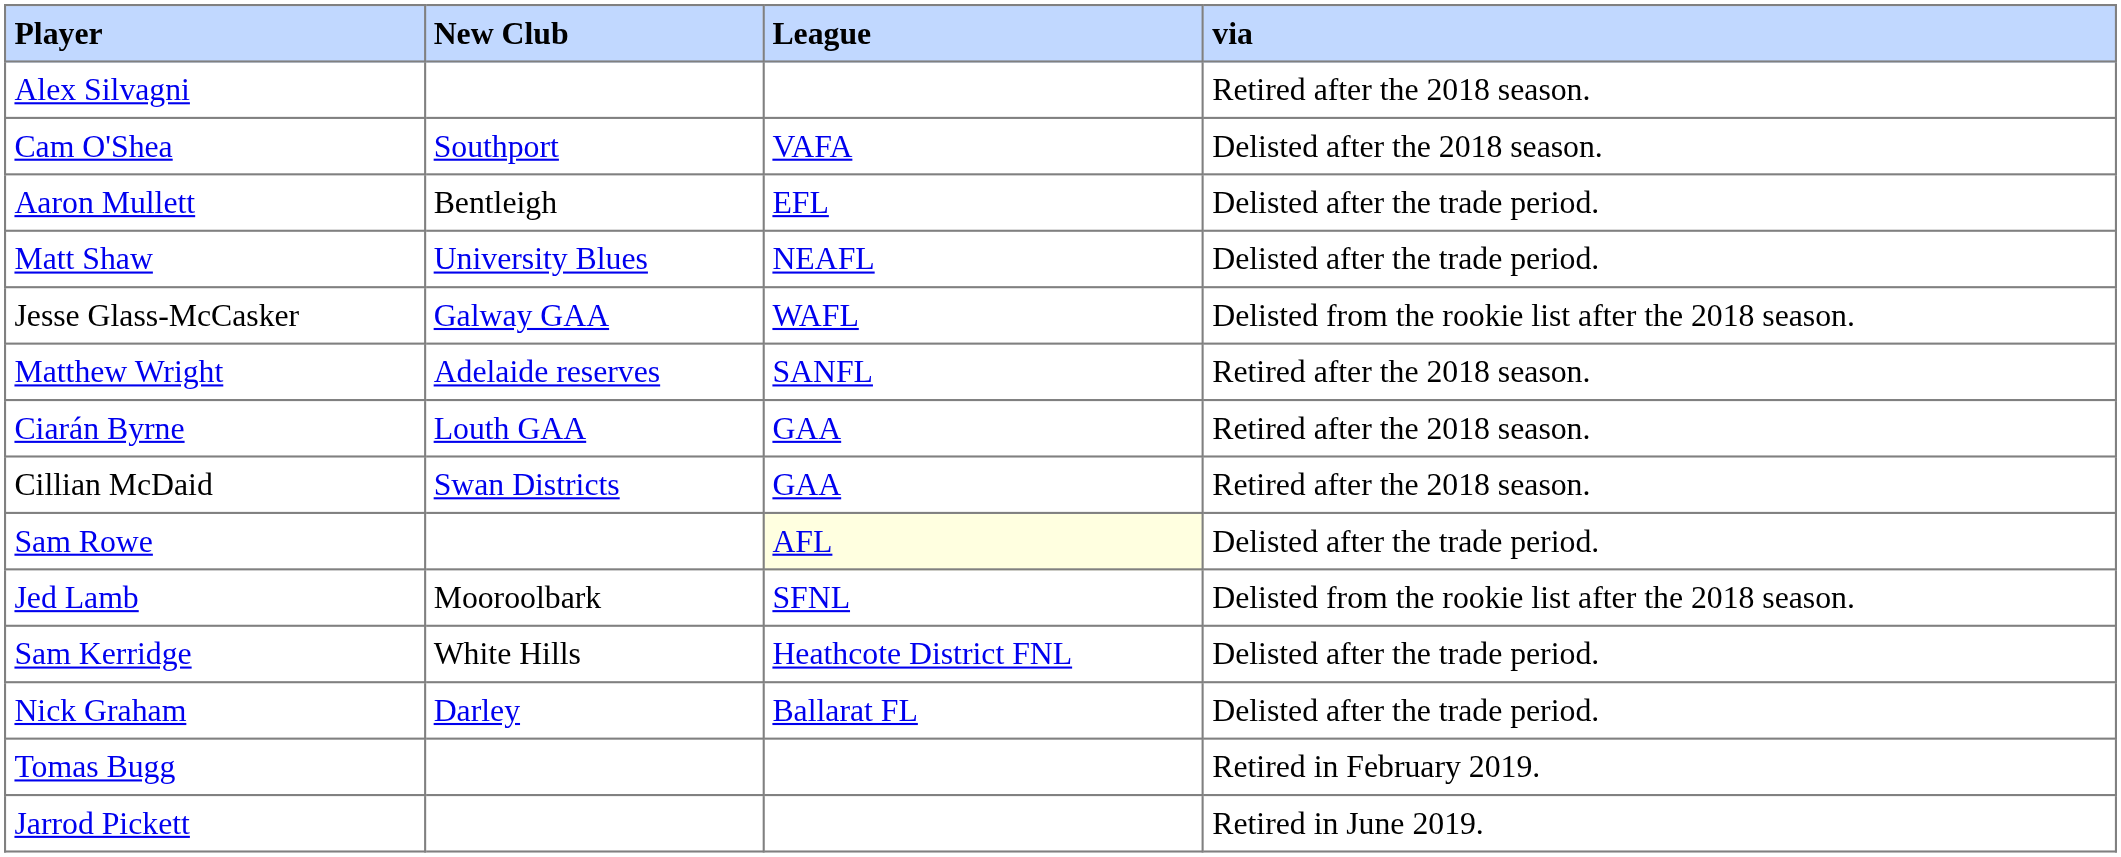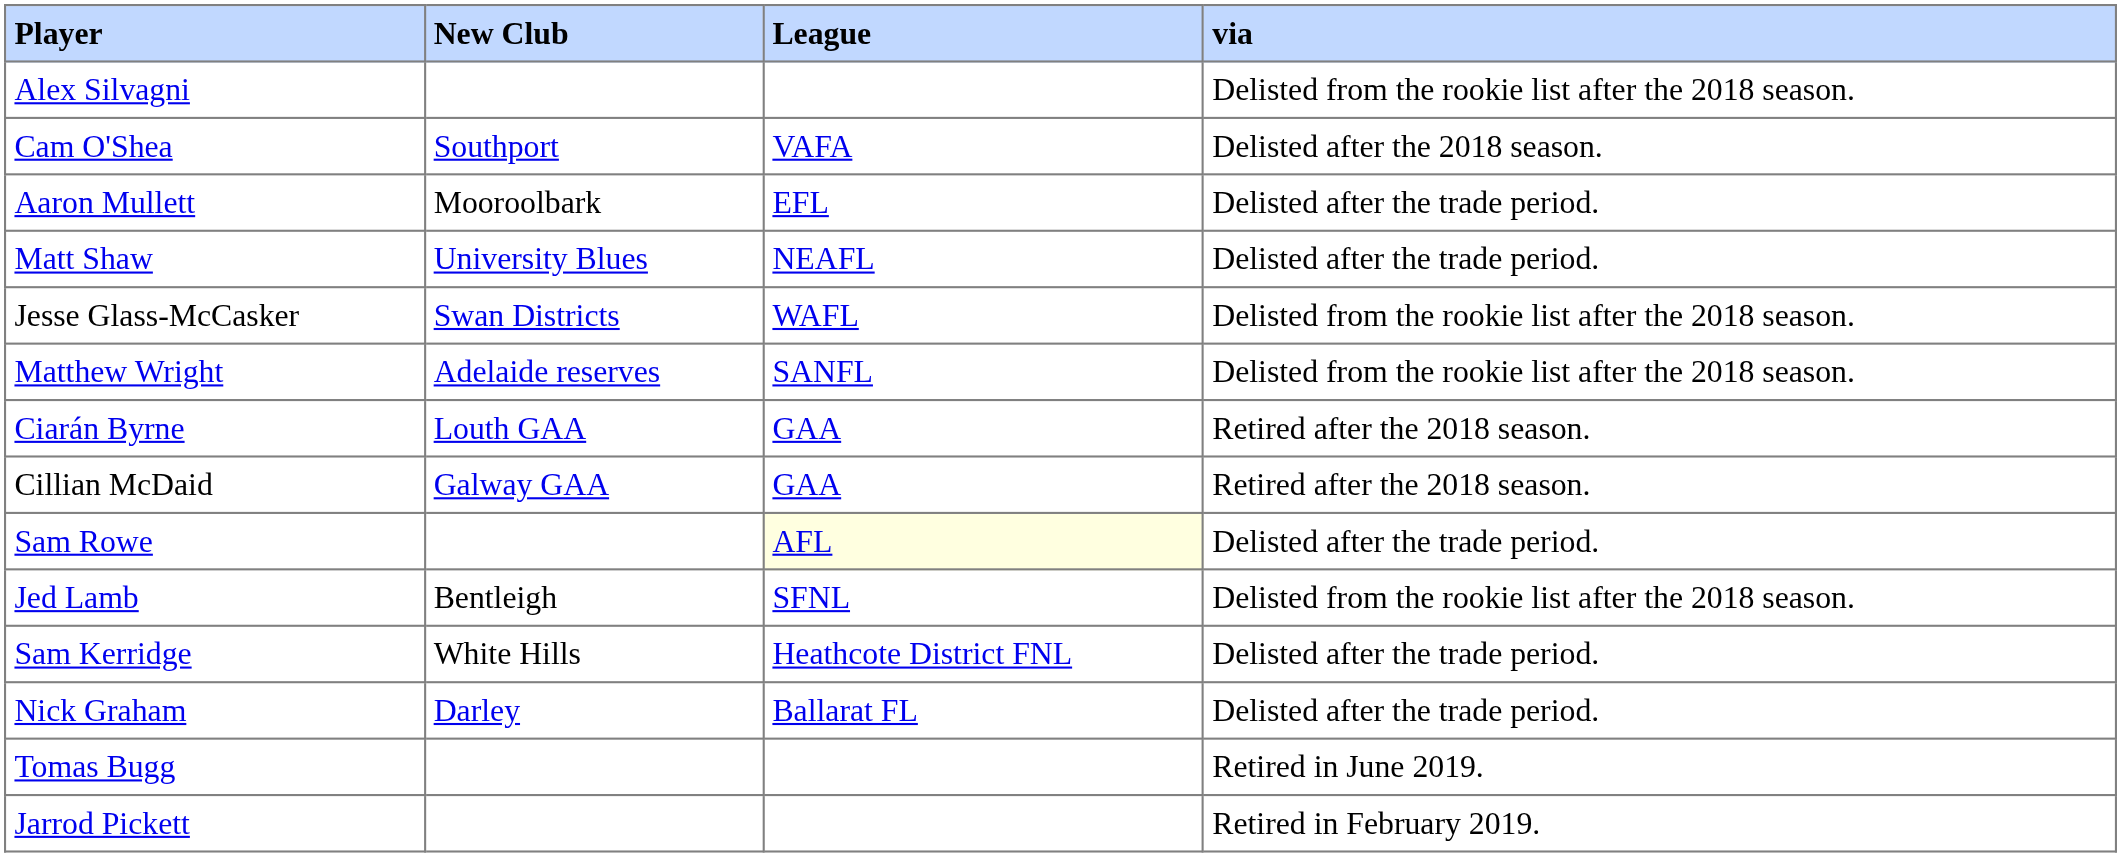 <table border="1" cellpadding="4" cellspacing="0"  style="text-align:left; font-size:95%; border-collapse:collapse; width:80%;">
 <tr style="background:#C1D8FF;">
 <th>Player</th>
 <th>New Club</th>
 <th>League</th>
 <th>via</th>
 </tr>
 <tr>
 <td> <a href='#'>Alex Silvagni</a></td>
 <td></td>
 <td></td>
-<td>Retired after the 2018 season.</td>
+<td>Delisted from the rookie list after the 2018 season.</td>
 </tr>
 <tr>
 <td> <a href='#'>Cam O'Shea</a></td>
 <td><a href='#'>Southport</a></td>
 <td><a href='#'>VAFA</a></td>
 <td>Delisted after the 2018 season.</td>
 </tr>
 <tr>
 <td> <a href='#'>Aaron Mullett</a></td>
-<td>Bentleigh</td>
+<td>Mooroolbark</td>
 <td><a href='#'>EFL</a></td>
 <td>Delisted after the trade period.</td>
 </tr>
 <tr>
 <td> <a href='#'>Matt Shaw</a></td>
 <td><a href='#'>University Blues</a></td>
 <td><a href='#'>NEAFL</a></td>
 <td>Delisted after the trade period.</td>
 </tr>
 <tr>
 <td> Jesse Glass-McCasker</td>
-<td><a href='#'>Galway GAA</a></td>
+<td><a href='#'>Swan Districts</a></td>
 <td><a href='#'>WAFL</a></td>
 <td>Delisted from the rookie list after the 2018 season.</td>
 </tr>
 <tr>
 <td> <a href='#'>Matthew Wright</a></td>
 <td><a href='#'>Adelaide reserves</a></td>
 <td><a href='#'>SANFL</a></td>
-<td>Retired after the 2018 season.</td>
+<td>Delisted from the rookie list after the 2018 season.</td>
 </tr>
 <tr>
 <td> <a href='#'>Ciarán Byrne</a></td>
 <td><a href='#'>Louth GAA</a></td>
 <td><a href='#'>GAA</a></td>
 <td>Retired after the 2018 season.</td>
 </tr>
 <tr>
 <td> Cillian McDaid</td>
-<td><a href='#'>Swan Districts</a></td>
+<td><a href='#'>Galway GAA</a></td>
 <td><a href='#'>GAA</a></td>
 <td>Retired after the 2018 season.</td>
 </tr>
 <tr>
 <td> <a href='#'>Sam Rowe</a></td>
 <td></td>
 <td style="background: lightyellow;"><a href='#'>AFL</a></td>
 <td>Delisted after the trade period.</td>
 </tr>
 <tr>
 <td> <a href='#'>Jed Lamb</a></td>
-<td>Mooroolbark</td>
+<td>Bentleigh</td>
 <td><a href='#'>SFNL</a></td>
 <td>Delisted from the rookie list after the 2018 season.</td>
 </tr>
 <tr>
 <td> <a href='#'>Sam Kerridge</a></td>
 <td>White Hills</td>
 <td><a href='#'>Heathcote District FNL</a></td>
 <td>Delisted after the trade period.</td>
 </tr>
 <tr>
 <td> <a href='#'>Nick Graham</a></td>
 <td><a href='#'>Darley</a></td>
 <td><a href='#'>Ballarat FL</a></td>
 <td>Delisted after the trade period.</td>
 </tr>
 <tr>
 <td> <a href='#'>Tomas Bugg</a></td>
 <td></td>
 <td></td>
-<td>Retired in February 2019.</td>
+<td>Retired in June 2019.</td>
 </tr>
 <tr>
 <td> <a href='#'>Jarrod Pickett</a></td>
 <td></td>
 <td></td>
-<td>Retired in June 2019.</td>
+<td>Retired in February 2019.</td>
 </tr>
 </table>
